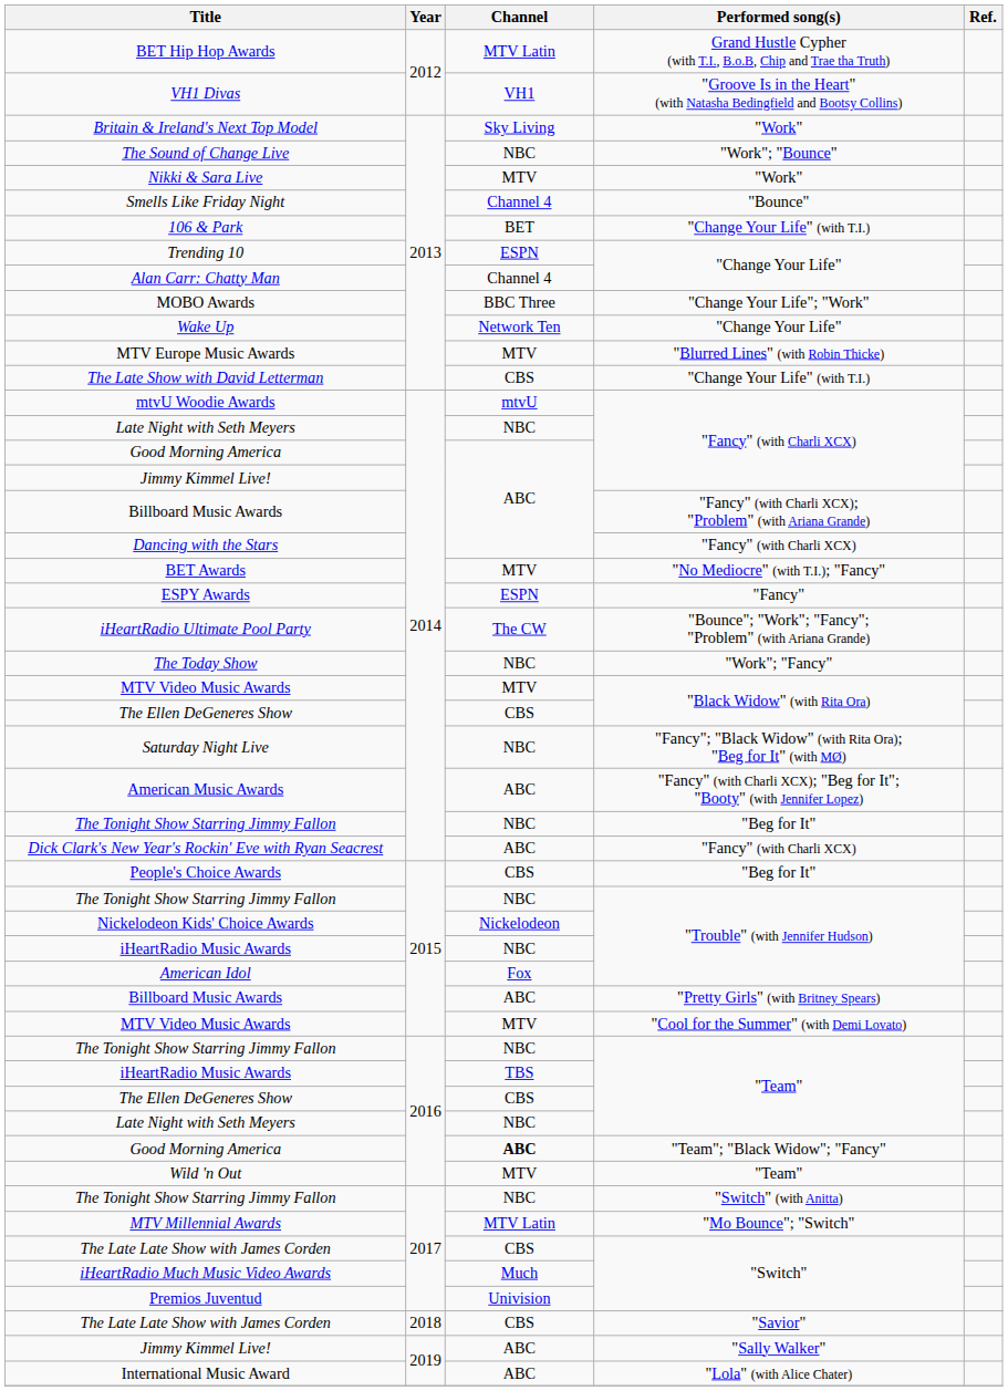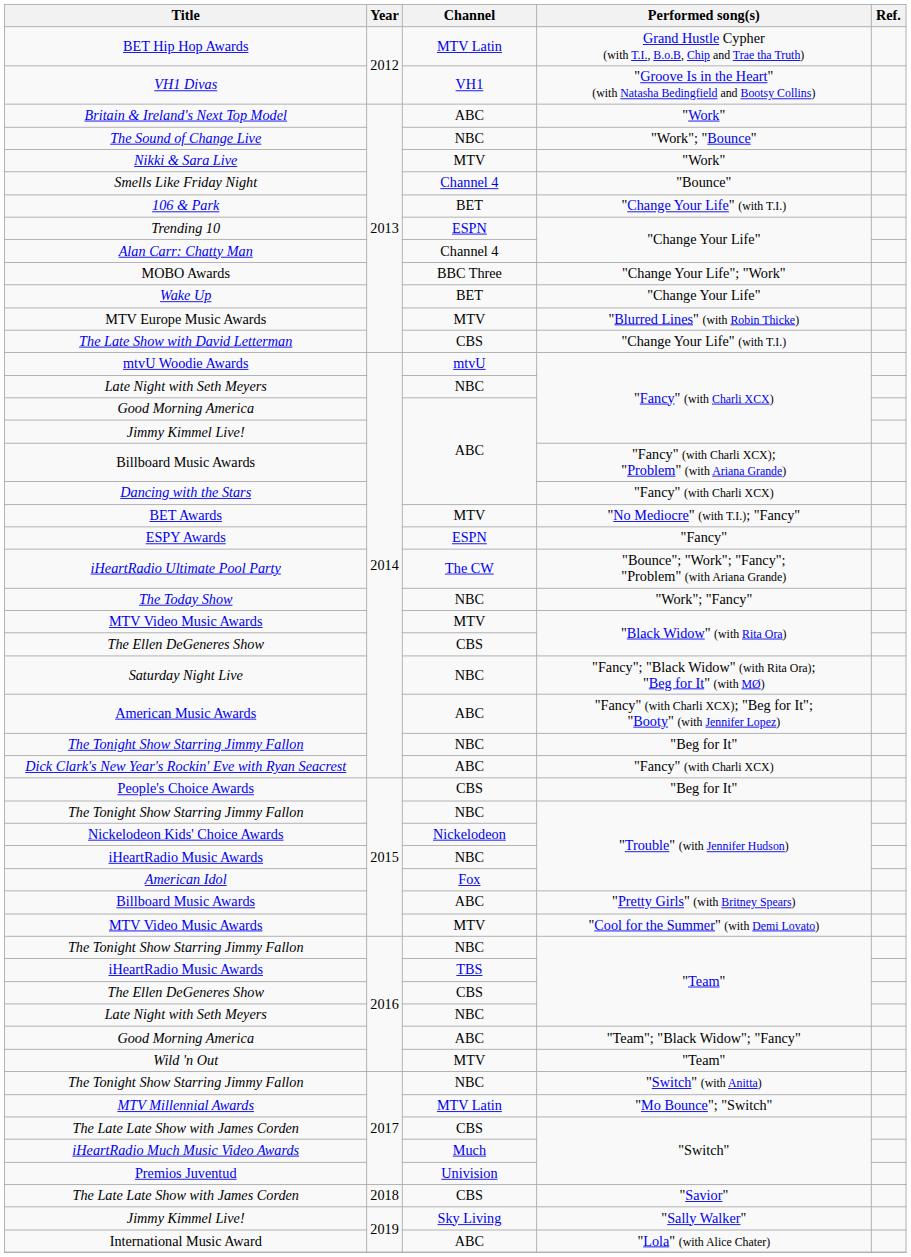 <table class="wikitable sortable" style="text-align:center;">
 <tr>
 <th scope="col" style="width: 25em;">Title</th>
 <th scope="col" style="width: 1em;">Year</th>
 <th scope="col" style="width: 9em;">Channel</th>
 <th scope="col" style="width: 23em;" class="unsortable">Performed song(s)</th>
 <th scope="col" style="width:2em;" class="unsortable">Ref.</th>
 </tr>
 <tr>
 <td><a href='#'>BET Hip Hop Awards</a></td>
 <td rowspan="2">2012</td>
 <td><a href='#'>MTV Latin</a></td>
 <td><a href='#'>Grand Hustle</a> Cypher<br><small>(with <a href='#'>T.I.</a>, <a href='#'>B.o.B</a>, <a href='#'>Chip</a> and <a href='#'>Trae tha Truth</a>)</small></td>
 <td></td>
 </tr>
 <tr>
 <td><em><a href='#'>VH1 Divas</a></em></td>
 <td><a href='#'>VH1</a></td>
 <td>"<a href='#'>Groove Is in the Heart</a>"<br><small>(with <a href='#'>Natasha Bedingfield</a> and <a href='#'>Bootsy Collins</a>)</small></td>
 <td></td>
 </tr>
 <tr>
 <td><em><a href='#'>Britain & Ireland's Next Top Model</a></em></td>
 <td rowspan="11">2013</td>
-<td><a href='#'>Sky Living</a></td>
+<td>ABC</td>
 <td>"<a href='#'>Work</a>"</td>
 <td></td>
 </tr>
 <tr>
 <td><em><a href='#'>The Sound of Change Live</a></em></td>
 <td>NBC</td>
 <td>"Work"; "<a href='#'>Bounce</a>"</td>
 <td></td>
 </tr>
 <tr>
 <td><em><a href='#'>Nikki & Sara Live</a></em></td>
 <td>MTV</td>
 <td>"Work"</td>
 <td></td>
 </tr>
 <tr>
 <td><em>Smells Like Friday Night</em></td>
 <td><a href='#'>Channel 4</a></td>
 <td>"Bounce"</td>
 <td></td>
 </tr>
 <tr>
 <td><em><a href='#'>106 & Park</a></em></td>
 <td>BET</td>
 <td>"<a href='#'>Change Your Life</a>" <small>(with T.I.)</small></td>
 <td></td>
 </tr>
 <tr>
 <td><em>Trending 10</em></td>
 <td><a href='#'>ESPN</a></td>
 <td rowspan="2">"Change Your Life"</td>
 <td></td>
 </tr>
 <tr>
 <td><em><a href='#'>Alan Carr: Chatty Man</a></em></td>
 <td>Channel 4</td>
 <td></td>
 </tr>
 <tr>
 <td>MOBO Awards</td>
 <td>BBC Three</td>
 <td>"Change Your Life"; "Work"</td>
 <td></td>
 </tr>
 <tr>
 <td><em><a href='#'>Wake Up</a></em></td>
-<td><a href='#'>Network Ten</a></td>
+<td>BET</td>
 <td>"Change Your Life"</td>
 <td></td>
 </tr>
 <tr>
 <td>MTV Europe Music Awards</td>
 <td>MTV</td>
 <td>"<a href='#'>Blurred Lines</a>" <small>(with <a href='#'>Robin Thicke</a>)</small></td>
 <td></td>
 </tr>
 <tr>
 <td><em><a href='#'>The Late Show with David Letterman</a></em></td>
 <td>CBS</td>
 <td>"Change Your Life" <small>(with T.I.)</small></td>
 <td></td>
 </tr>
 <tr>
 <td><a href='#'>mtvU Woodie Awards</a></td>
 <td rowspan="16">2014</td>
 <td><a href='#'>mtvU</a></td>
 <td rowspan="4">"<a href='#'>Fancy</a>" <small>(with <a href='#'>Charli XCX</a>)</small></td>
 <td></td>
 </tr>
 <tr>
 <td><em>Late Night with Seth Meyers</em></td>
 <td>NBC</td>
 <td></td>
 </tr>
 <tr>
 <td><em>Good Morning America</em></td>
 <td rowspan="4">ABC</td>
 <td></td>
 </tr>
 <tr>
 <td><em>Jimmy Kimmel Live!</em></td>
 <td></td>
 </tr>
 <tr>
 <td>Billboard Music Awards</td>
 <td>"Fancy" <small>(with Charli XCX)</small>;<br>"<a href='#'>Problem</a>" <small>(with <a href='#'>Ariana Grande</a>)</small></td>
 <td></td>
 </tr>
 <tr>
 <td><em><a href='#'>Dancing with the Stars</a></em></td>
 <td>"Fancy" <small>(with Charli XCX)</small></td>
 <td></td>
 </tr>
 <tr>
 <td><a href='#'>BET Awards</a></td>
 <td>MTV</td>
 <td>"<a href='#'>No Mediocre</a>" <small>(with T.I.)</small>; "Fancy"</td>
 <td></td>
 </tr>
 <tr>
 <td><a href='#'>ESPY Awards</a></td>
 <td><a href='#'>ESPN</a></td>
 <td>"Fancy"</td>
 <td></td>
 </tr>
 <tr>
 <td><em><a href='#'>iHeartRadio Ultimate Pool Party</a></em></td>
 <td><a href='#'>The CW</a></td>
 <td>"Bounce"; "Work"; "Fancy";<br>"Problem" <small>(with Ariana Grande)</small></td>
 <td></td>
 </tr>
 <tr>
 <td><em><a href='#'>The Today Show</a></em></td>
 <td>NBC</td>
 <td>"Work"; "Fancy"</td>
 <td></td>
 </tr>
 <tr>
 <td><a href='#'>MTV Video Music Awards</a></td>
 <td>MTV</td>
 <td rowspan="2">"<a href='#'>Black Widow</a>" <small>(with <a href='#'>Rita Ora</a>)</small></td>
 <td></td>
 </tr>
 <tr>
 <td><em>The Ellen DeGeneres Show</em></td>
 <td>CBS</td>
 <td></td>
 </tr>
 <tr>
 <td><em>Saturday Night Live</em></td>
 <td>NBC</td>
 <td>"Fancy"; "Black Widow" <small>(with Rita Ora)</small>;<br>"<a href='#'>Beg for It</a>" <small>(with <a href='#'>MØ</a>)</small></td>
 <td></td>
 </tr>
 <tr>
 <td><a href='#'>American Music Awards</a></td>
 <td>ABC</td>
 <td>"Fancy" <small>(with Charli XCX)</small>; "Beg for It";<br>"<a href='#'>Booty</a>" <small>(with <a href='#'>Jennifer Lopez</a>)</small></td>
 <td></td>
 </tr>
 <tr>
 <td><em><a href='#'>The Tonight Show Starring Jimmy Fallon</a></em></td>
 <td>NBC</td>
 <td>"Beg for It"</td>
 <td></td>
 </tr>
 <tr>
 <td><em><a href='#'>Dick Clark's New Year's Rockin' Eve with Ryan Seacrest</a></em></td>
 <td>ABC</td>
 <td>"Fancy" <small>(with Charli XCX)</small></td>
 <td></td>
 </tr>
 <tr>
 <td><a href='#'>People's Choice Awards</a></td>
 <td rowspan="7">2015</td>
 <td>CBS</td>
 <td>"Beg for It"</td>
 <td></td>
 </tr>
 <tr>
 <td><em>The Tonight Show Starring Jimmy Fallon</em></td>
 <td>NBC</td>
 <td rowspan="4">"<a href='#'>Trouble</a>" <small>(with <a href='#'>Jennifer Hudson</a>)</small></td>
 <td></td>
 </tr>
 <tr>
 <td><a href='#'>Nickelodeon Kids' Choice Awards</a></td>
 <td><a href='#'>Nickelodeon</a></td>
 <td></td>
 </tr>
 <tr>
 <td><a href='#'>iHeartRadio Music Awards</a></td>
 <td>NBC</td>
 <td></td>
 </tr>
 <tr>
 <td><em><a href='#'>American Idol</a></em></td>
 <td><a href='#'>Fox</a></td>
 <td></td>
 </tr>
 <tr>
 <td><a href='#'>Billboard Music Awards</a></td>
 <td>ABC</td>
 <td>"<a href='#'>Pretty Girls</a>" <small>(with <a href='#'>Britney Spears</a>)</small></td>
 <td></td>
 </tr>
 <tr>
 <td><a href='#'>MTV Video Music Awards</a></td>
 <td>MTV</td>
 <td>"<a href='#'>Cool for the Summer</a>" <small>(with <a href='#'>Demi Lovato</a>)</small></td>
 <td></td>
 </tr>
 <tr>
 <td><em>The Tonight Show Starring Jimmy Fallon</em></td>
 <td rowspan="6">2016</td>
 <td>NBC</td>
 <td rowspan="4">"<a href='#'>Team</a>"</td>
 <td></td>
 </tr>
 <tr>
 <td><a href='#'>iHeartRadio Music Awards</a></td>
 <td><a href='#'>TBS</a></td>
 <td></td>
 </tr>
 <tr>
 <td><em>The Ellen DeGeneres Show</em></td>
 <td>CBS</td>
 <td></td>
 </tr>
 <tr>
 <td><em>Late Night with Seth Meyers</em></td>
 <td>NBC</td>
 <td></td>
 </tr>
 <tr>
 <td><em>Good Morning America</em></td>
-<td><strong>ABC</strong></td>
+<td>ABC</td>
 <td>"Team"; "Black Widow"; "Fancy"</td>
 <td></td>
 </tr>
 <tr>
 <td><em>Wild 'n Out</em></td>
 <td>MTV</td>
 <td>"Team"</td>
 <td></td>
 </tr>
 <tr>
 <td><em>The Tonight Show Starring Jimmy Fallon</em></td>
 <td rowspan="5">2017</td>
 <td>NBC</td>
 <td>"<a href='#'>Switch</a>" <small>(with <a href='#'>Anitta</a>)</small></td>
 <td></td>
 </tr>
 <tr>
 <td><em><a href='#'>MTV Millennial Awards</a></em></td>
 <td><a href='#'>MTV Latin</a></td>
 <td>"<a href='#'>Mo Bounce</a>"; "Switch"</td>
 <td></td>
 </tr>
 <tr>
 <td><em>The Late Late Show with James Corden</em></td>
 <td>CBS</td>
 <td rowspan="3">"Switch"</td>
 <td></td>
 </tr>
 <tr>
 <td><em><a href='#'>iHeartRadio Much Music Video Awards</a></em></td>
 <td><a href='#'>Much</a></td>
 <td></td>
 </tr>
 <tr>
 <td><a href='#'>Premios Juventud</a></td>
 <td><a href='#'>Univision</a></td>
 <td></td>
 </tr>
 <tr>
 <td><em>The Late Late Show with James Corden</em></td>
 <td>2018</td>
 <td>CBS</td>
 <td>"<a href='#'>Savior</a>"</td>
 <td></td>
 </tr>
 <tr>
 <td><em>Jimmy Kimmel Live!</em></td>
 <td rowspan="2">2019</td>
-<td>ABC</td>
+<td><a href='#'>Sky Living</a></td>
 <td>"<a href='#'>Sally Walker</a>"</td>
 <td></td>
 </tr>
 <tr>
 <td>International Music Award</td>
 <td>ABC</td>
 <td>"<a href='#'>Lola</a>" <small>(with Alice Chater)</small></td>
 <td></td>
 </tr>
 <tr>
 </tr>
 </table>
